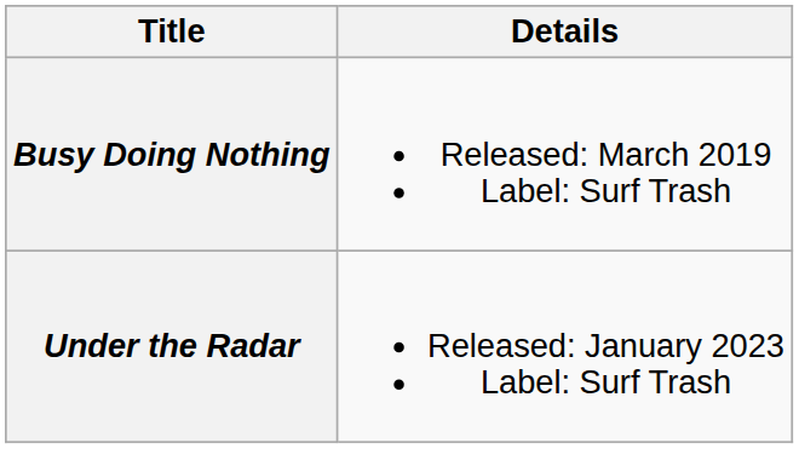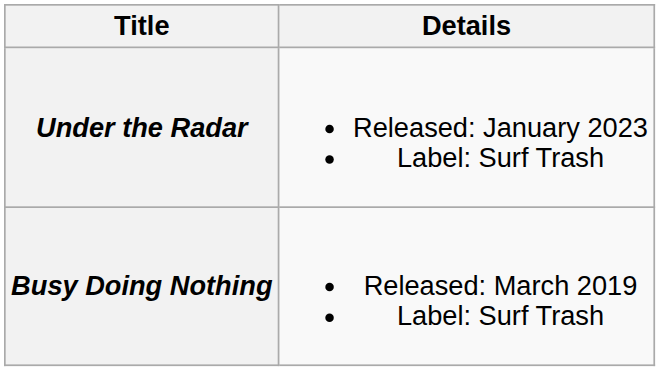 <table class="wikitable plainrowheaders" style="text-align:center;" border="1">
 <tr>
 <th>Title</th>
 <th>Details</th>
 </tr>
 <tr>
+<th scope="row"><em>Under the Radar</em></th>
+<td><br><ul><li>Released: January 2023</li><li>Label: Surf Trash</li></ul></td>
+</tr>
+<tr>
 <th scope="row"><em>Busy Doing Nothing</em></th>
 <td><br><ul><li>Released: March 2019</li><li>Label: Surf Trash</li></ul></td>
 </tr>
-<tr>
-<th scope="row"><em>Under the Radar</em></th>
-<td><br><ul><li>Released: January 2023</li><li>Label: Surf Trash</li></ul></td>
-</tr>
 </table>
